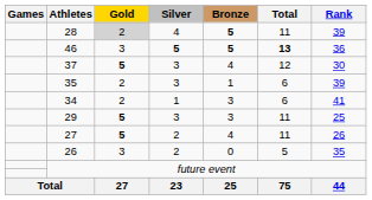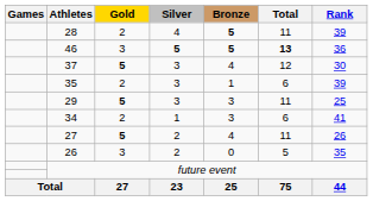 <table class="wikitable" style="text-align:center; font-size:90%;">
 <tr>
 <th>Games</th>
 <th>Athletes</th>
 <td style="background:gold; width:4.5em; font-weight:bold;">Gold</td>
 <td style="background:silver; width:4.5em; font-weight:bold;">Silver</td>
 <td style="background:#cc9966; width:4.5em; font-weight:bold;">Bronze</td>
 <th style="width:4.5em; font-weight:bold;">Total</th>
 <th style="width:4.5em; font-weight:bold;"><a href='#'>Rank</a></th>
 </tr>
 <tr>
 <td align=left></td>
 <td>28</td>
-<td style="background: lightgrey;">2</td>
+<td>2</td>
 <td>4</td>
 <td><strong>5</strong></td>
 <td>11</td>
 <td><a href='#'>39</a></td>
 </tr>
 <tr>
 <td align=left></td>
 <td>46</td>
 <td>3</td>
 <td><strong>5</strong></td>
 <td><strong>5</strong></td>
 <td><strong>13</strong></td>
 <td><a href='#'>36</a></td>
 </tr>
 <tr>
 <td align=left></td>
 <td>37</td>
 <td><strong>5</strong></td>
 <td>3</td>
 <td>4</td>
 <td>12</td>
 <td><a href='#'>30</a></td>
 </tr>
 <tr>
 <td align=left></td>
 <td>35</td>
 <td>2</td>
 <td>3</td>
 <td>1</td>
 <td>6</td>
 <td><a href='#'>39</a></td>
 </tr>
 <tr>
 <td align=left></td>
+<td>29</td>
+<td><strong>5</strong></td>
+<td>3</td>
+<td>3</td>
+<td>11</td>
+<td><a href='#'>25</a></td>
+</tr>
+<tr>
+<td align=left></td>
 <td>34</td>
 <td>2</td>
 <td>1</td>
 <td>3</td>
 <td>6</td>
 <td><a href='#'>41</a></td>
-</tr>
-<tr>
-<td align=left></td>
-<td>29</td>
-<td><strong>5</strong></td>
-<td>3</td>
-<td>3</td>
-<td>11</td>
-<td><a href='#'>25</a></td>
 </tr>
 <tr>
 <td align=left></td>
 <td>27</td>
 <td><strong>5</strong></td>
 <td>2</td>
 <td>4</td>
 <td>11</td>
 <td><a href='#'>26</a></td>
 </tr>
 <tr>
 <td align=left></td>
 <td>26</td>
 <td>3</td>
 <td>2</td>
 <td>0</td>
 <td>5</td>
 <td><a href='#'>35</a></td>
 </tr>
 <tr>
 <td align=left></td>
 <td colspan=6; rowspan=2><em>future event</em></td>
 </tr>
 <tr>
 <td align=left></td>
 </tr>
 <tr>
 <th colspan=2>Total</th>
 <th>27</th>
 <th>23</th>
 <th>25</th>
 <th>75</th>
 <th><a href='#'>44</a></th>
 </tr>
 </table>
